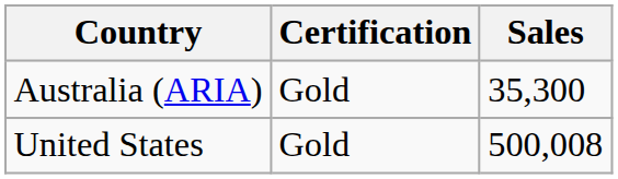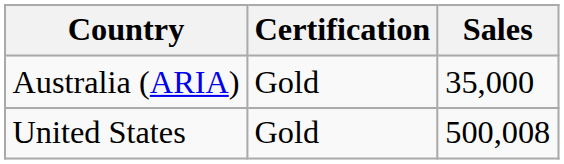 <table class="wikitable">
 <tr>
 <th>Country</th>
 <th>Certification</th>
 <th>Sales</th>
 </tr>
 <tr>
 <td>Australia (<a href='#'>ARIA</a>)</td>
 <td>Gold</td>
-<td>35,300</td>
+<td>35,000</td>
 </tr>
 <tr>
 <td>United States</td>
 <td>Gold</td>
 <td>500,008</td>
 </tr>
 </table>
